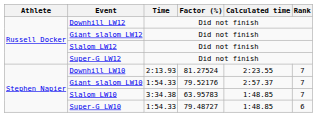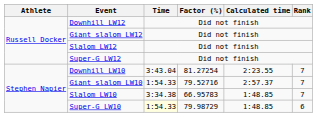 <table class="wikitable" style="font-size:90%">
 <tr>
 <th>Athlete</th>
 <th>Event</th>
 <th>Time</th>
 <th>Factor (%)</th>
 <th>Calculated time</th>
 <th>Rank</th>
 </tr>
 <tr>
 <td rowspan=4><a href='#'>Russell Docker</a></td>
 <td><a href='#'>Downhill LW12</a></td>
 <td align=center colspan=4>Did not finish</td>
 </tr>
 <tr>
 <td><a href='#'>Giant slalom LW12</a></td>
 <td align=center colspan=4>Did not finish</td>
 </tr>
 <tr>
 <td><a href='#'>Slalom LW12</a></td>
 <td align=center colspan=4>Did not finish</td>
 </tr>
 <tr>
 <td><a href='#'>Super-G LW12</a></td>
 <td align=center colspan=4>Did not finish</td>
 </tr>
 <tr>
 <td rowspan=4><a href='#'>Stephen Napier</a></td>
 <td><a href='#'>Downhill LW10</a></td>
-<td align=center>2:13.93</td>
-<td align=center>81.27524</td>
+<td align=center>3:43.04</td>
+<td align=center>81.27254</td>
 <td align=center>2:23.55</td>
 <td align=center>7</td>
 </tr>
 <tr>
 <td><a href='#'>Giant slalom LW10</a></td>
 <td align=center>1:54.33</td>
-<td align=center>79.52176</td>
+<td align=center>79.52716</td>
 <td align=center>2:57.37</td>
 <td align=center>7</td>
 </tr>
 <tr>
 <td><a href='#'>Slalom LW10</a></td>
 <td align=center>3:34.38</td>
-<td align=center>63.95783</td>
+<td align=center>66.95783</td>
 <td align=center>1:48.85</td>
 <td align=center>7</td>
 </tr>
 <tr>
 <td><a href='#'>Super-G LW10</a></td>
-<td align=center>1:54.33</td>
-<td align=center>79.48727</td>
+<td align=center style="background: lightyellow;">1:54.33</td>
+<td align=center>79.98729</td>
 <td align=center>1:48.85</td>
 <td align=center>6</td>
 </tr>
 </table>
